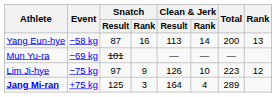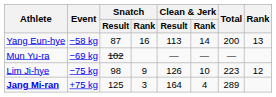 <table class="wikitable" style="font-size:90%">
 <tr>
 <th rowspan=2>Athlete</th>
 <th rowspan=2>Event</th>
 <th colspan="2">Snatch</th>
 <th colspan="2">Clean & Jerk</th>
 <th rowspan="2">Total</th>
 <th rowspan="2">Rank</th>
 </tr>
 <tr style="font-size:95%">
 <th>Result</th>
 <th>Rank</th>
 <th>Result</th>
 <th>Rank</th>
 </tr>
 <tr align=center>
 <td align=left><a href='#'>Yang Eun-hye</a></td>
 <td align=left><a href='#'>−58 kg</a></td>
 <td>87</td>
 <td>16</td>
 <td>113</td>
 <td>14</td>
 <td>200</td>
 <td>13</td>
 </tr>
 <tr align=center>
 <td align=left><a href='#'>Mun Yu-ra</a></td>
 <td align=left><a href='#'>−69 kg</a></td>
-<td><s>101</s></td>
+<td><s>102</s></td>
 <td></td>
 <td>—</td>
 <td>—</td>
 <td>—</td>
 <td></td>
 </tr>
 <tr align=center>
 <td align=left><a href='#'>Lim Ji-hye</a></td>
 <td align=left><a href='#'>−75 kg</a></td>
-<td>97</td>
+<td>98</td>
 <td>9</td>
 <td>126</td>
 <td>10</td>
 <td>223</td>
 <td>12</td>
 </tr>
 <tr align=center>
 <td align=left><strong><a href='#'>Jang Mi-ran</a></strong></td>
 <td align=left><a href='#'>+75 kg</a></td>
 <td>125</td>
 <td>3</td>
 <td>164</td>
 <td>4</td>
 <td>289</td>
 <td></td>
 </tr>
 </table>
